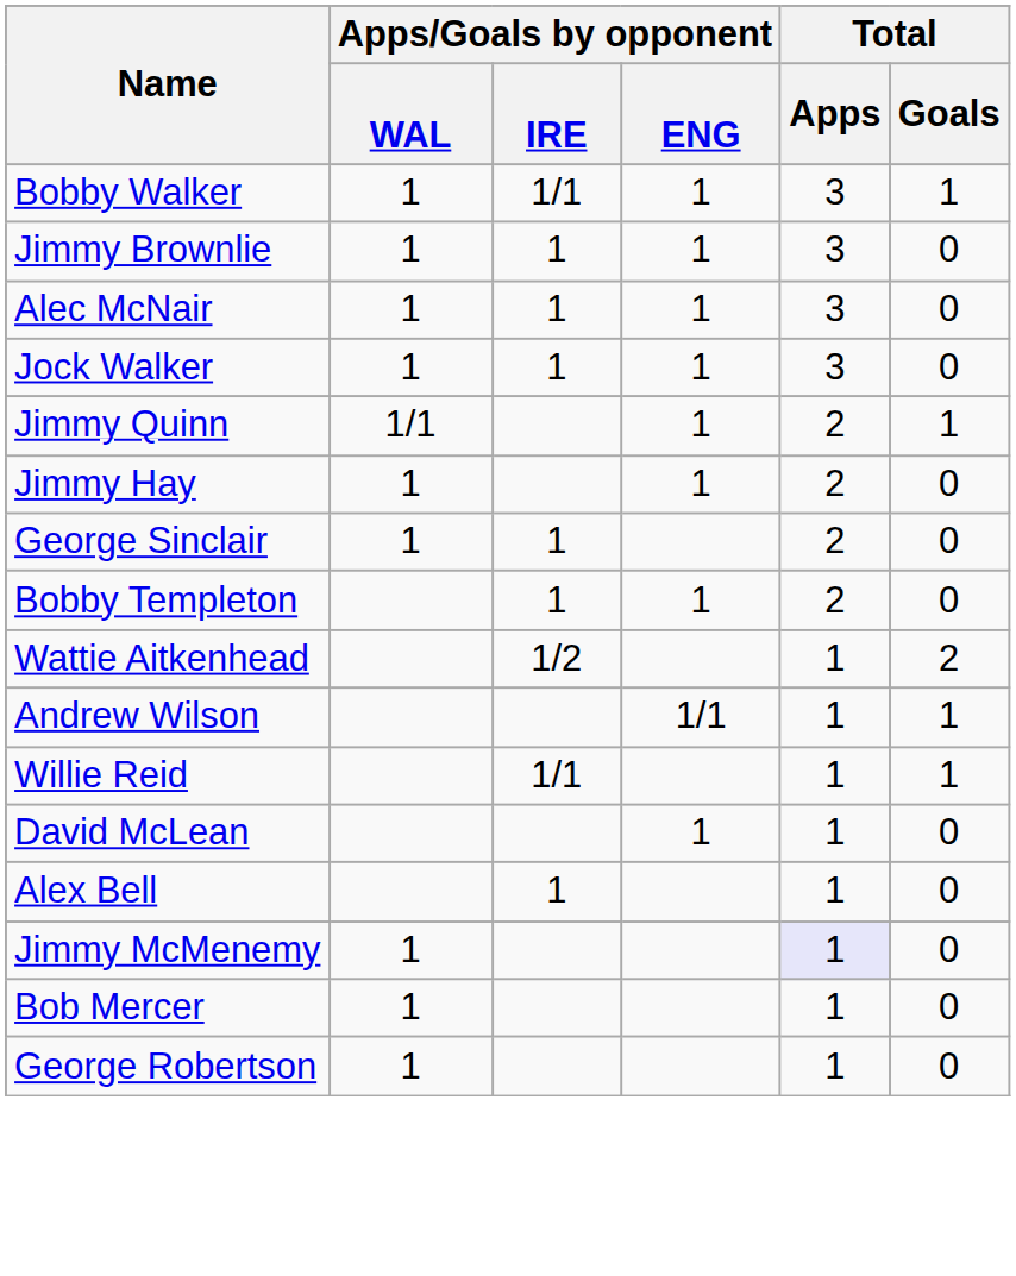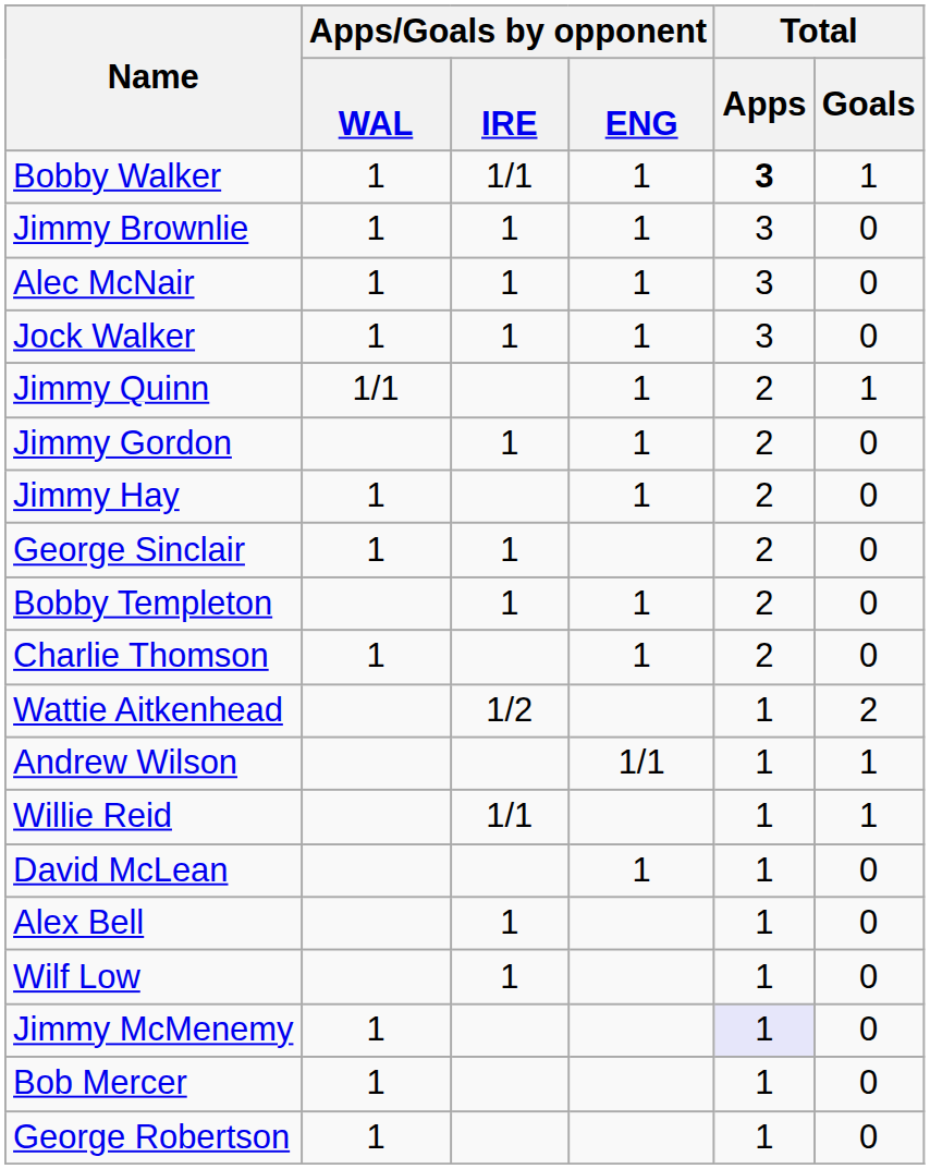 <table class="wikitable sortable" style="text-align: center;">
 <tr>
 <th rowspan=2>Name</th>
 <th colspan=3>Apps/Goals by opponent</th>
 <th colspan=2>Total</th>
 </tr>
 <tr>
 <th><br><a href='#'>WAL</a></th>
 <th><br><a href='#'>IRE</a></th>
 <th><br><a href='#'>ENG</a></th>
 <th>Apps</th>
 <th>Goals</th>
 </tr>
 <tr>
 <td align=left><a href='#'>Bobby Walker</a></td>
 <td>1</td>
 <td>1/1</td>
 <td>1</td>
-<td>3</td>
+<td><strong>3</strong></td>
 <td>1</td>
 </tr>
 <tr>
 <td align=left><a href='#'>Jimmy Brownlie</a></td>
 <td>1</td>
 <td>1</td>
 <td>1</td>
 <td>3</td>
 <td>0</td>
 </tr>
 <tr>
 <td align=left><a href='#'>Alec McNair</a></td>
 <td>1</td>
 <td>1</td>
 <td>1</td>
 <td>3</td>
 <td>0</td>
 </tr>
 <tr>
 <td align=left><a href='#'>Jock Walker</a></td>
 <td>1</td>
 <td>1</td>
 <td>1</td>
 <td>3</td>
 <td>0</td>
 </tr>
 <tr>
 <td align=left><a href='#'>Jimmy Quinn</a></td>
 <td>1/1</td>
 <td></td>
 <td>1</td>
 <td>2</td>
 <td>1</td>
 </tr>
 <tr>
+<td align=left><a href='#'>Jimmy Gordon</a></td>
+<td></td>
+<td>1</td>
+<td>1</td>
+<td>2</td>
+<td>0</td>
+</tr>
+<tr>
 <td align=left><a href='#'>Jimmy Hay</a></td>
 <td>1</td>
 <td></td>
 <td>1</td>
 <td>2</td>
 <td>0</td>
 </tr>
 <tr>
 <td align=left><a href='#'>George Sinclair</a></td>
 <td>1</td>
 <td>1</td>
 <td></td>
 <td>2</td>
 <td>0</td>
 </tr>
 <tr>
 <td align=left><a href='#'>Bobby Templeton</a></td>
 <td></td>
 <td>1</td>
+<td>1</td>
+<td>2</td>
+<td>0</td>
+</tr>
+<tr>
+<td align=left><a href='#'>Charlie Thomson</a></td>
+<td>1</td>
+<td></td>
 <td>1</td>
 <td>2</td>
 <td>0</td>
 </tr>
 <tr>
 <td align=left><a href='#'>Wattie Aitkenhead</a></td>
 <td></td>
 <td>1/2</td>
 <td></td>
 <td>1</td>
 <td>2</td>
 </tr>
 <tr>
 <td align=left><a href='#'>Andrew Wilson</a></td>
 <td></td>
 <td></td>
 <td>1/1</td>
 <td>1</td>
 <td>1</td>
 </tr>
 <tr>
 <td align=left><a href='#'>Willie Reid</a></td>
 <td></td>
 <td>1/1</td>
 <td></td>
 <td>1</td>
 <td>1</td>
 </tr>
 <tr>
 <td align=left><a href='#'>David McLean</a></td>
 <td></td>
 <td></td>
 <td>1</td>
 <td>1</td>
 <td>0</td>
 </tr>
 <tr>
 <td align=left><a href='#'>Alex Bell</a></td>
 <td></td>
 <td>1</td>
 <td></td>
 <td>1</td>
 <td>0</td>
 </tr>
 <tr>
+<td align=left><a href='#'>Wilf Low</a></td>
+<td></td>
+<td>1</td>
+<td></td>
+<td>1</td>
+<td>0</td>
+</tr>
+<tr>
 <td align=left><a href='#'>Jimmy McMenemy</a></td>
 <td>1</td>
 <td></td>
 <td></td>
 <td style="background: lavender;">1</td>
 <td>0</td>
 </tr>
 <tr>
 <td align=left><a href='#'>Bob Mercer</a></td>
 <td>1</td>
 <td></td>
 <td></td>
 <td>1</td>
 <td>0</td>
 </tr>
 <tr>
 <td align=left><a href='#'>George Robertson</a></td>
 <td>1</td>
 <td></td>
 <td></td>
 <td>1</td>
 <td>0</td>
 </tr>
 <tr>
 </tr>
 </table>
